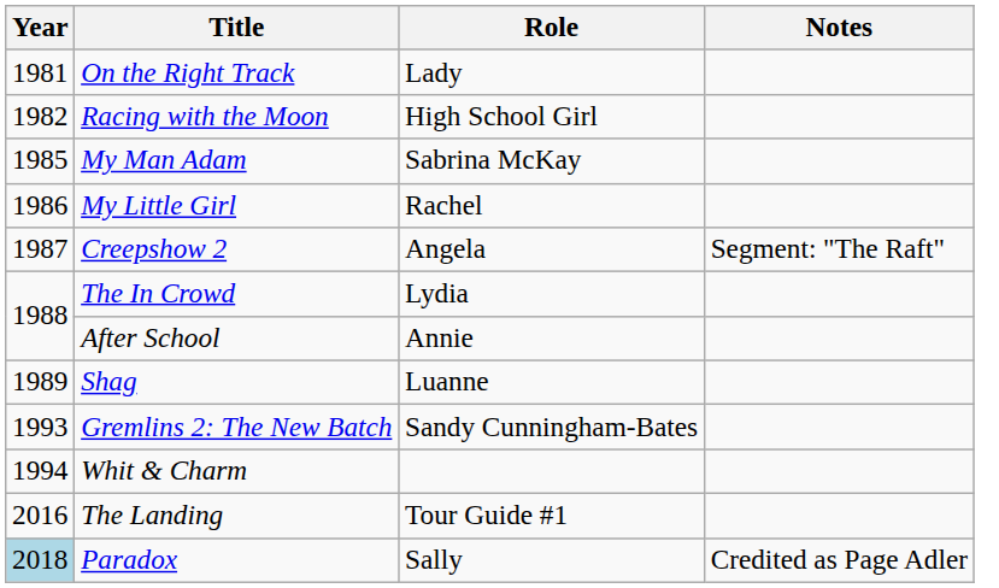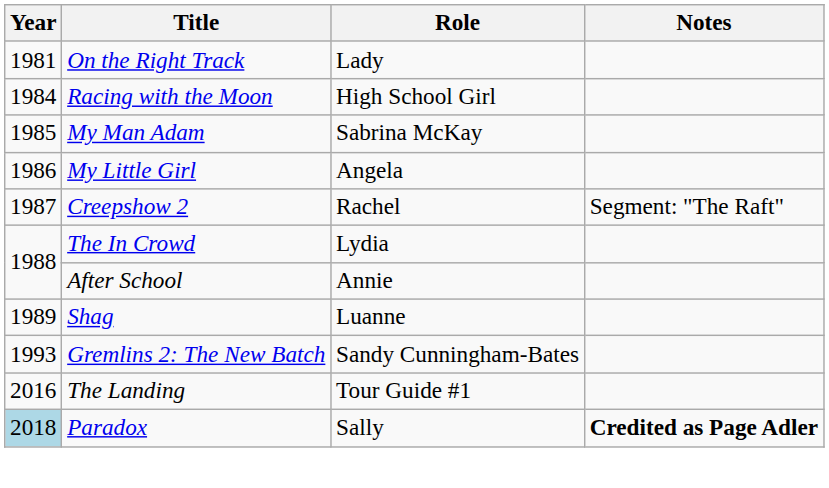 <table class="wikitable sortable">
 <tr>
 <th>Year</th>
 <th>Title</th>
 <th>Role</th>
 <th class="unsortable">Notes</th>
 </tr>
 <tr>
 <td>1981</td>
 <td><em><a href='#'>On the Right Track</a></em></td>
 <td>Lady</td>
 <td></td>
 </tr>
 <tr>
-<td>1982</td>
+<td>1984</td>
 <td><em><a href='#'>Racing with the Moon</a></em></td>
 <td>High School Girl</td>
 <td></td>
 </tr>
 <tr>
 <td>1985</td>
 <td><em><a href='#'>My Man Adam</a></em></td>
 <td>Sabrina McKay</td>
 <td></td>
 </tr>
 <tr>
 <td>1986</td>
 <td><em><a href='#'>My Little Girl</a></em></td>
-<td>Rachel</td>
+<td>Angela</td>
 <td></td>
 </tr>
 <tr>
 <td>1987</td>
 <td><em><a href='#'>Creepshow 2 </a></em></td>
-<td>Angela</td>
+<td>Rachel</td>
 <td>Segment: "The Raft"</td>
 </tr>
 <tr>
 <td rowspan="2">1988</td>
 <td><em><a href='#'>The In Crowd</a></em></td>
 <td>Lydia</td>
 <td></td>
 </tr>
 <tr>
 <td><em>After School</em></td>
 <td>Annie</td>
 <td></td>
 </tr>
 <tr>
 <td>1989</td>
 <td><em><a href='#'>Shag</a></em></td>
 <td>Luanne</td>
 <td></td>
 </tr>
 <tr>
 <td>1993</td>
 <td><em><a href='#'>Gremlins 2: The New Batch</a></em></td>
 <td>Sandy Cunningham-Bates</td>
 <td></td>
 </tr>
 <tr>
-<td>1994</td>
-<td><em>Whit & Charm</em></td>
-<td></td>
-<td></td>
-</tr>
-<tr>
 <td>2016</td>
 <td><em>The Landing</em></td>
 <td>Tour Guide #1</td>
 <td></td>
 </tr>
 <tr>
 <td style="background: lightblue;">2018</td>
 <td><em><a href='#'>Paradox</a></em></td>
 <td>Sally</td>
-<td>Credited as Page Adler</td>
+<td><strong>Credited as Page Adler</strong></td>
 </tr>
 </table>
